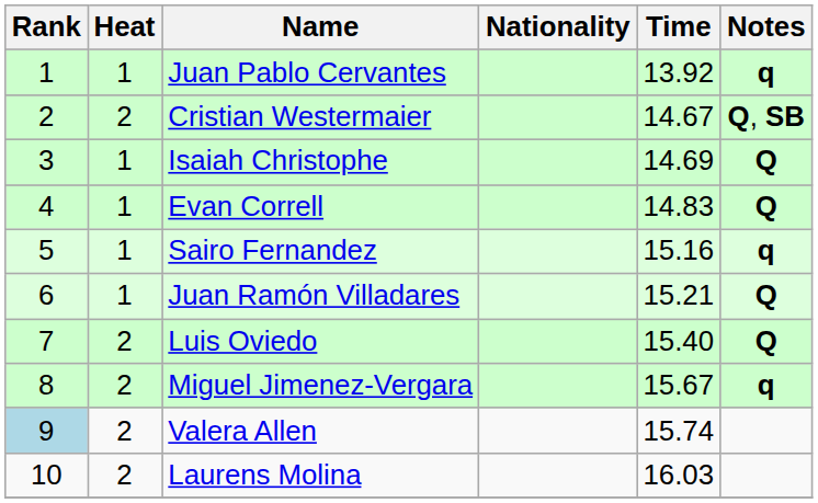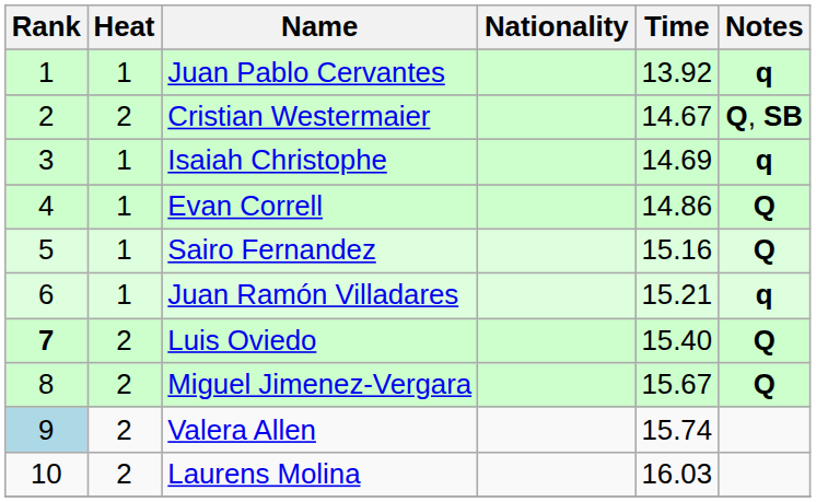 <table class="wikitable sortable" style="text-align:center">
 <tr>
 <th>Rank</th>
 <th>Heat</th>
 <th>Name</th>
 <th>Nationality</th>
 <th>Time</th>
 <th>Notes</th>
 </tr>
 <tr bgcolor=ccffcc>
 <td>1</td>
 <td>1</td>
 <td align=left><a href='#'>Juan Pablo Cervantes</a></td>
 <td align=left></td>
 <td>13.92</td>
 <td><strong>q</strong></td>
 </tr>
 <tr bgcolor=ccffcc>
 <td>2</td>
 <td>2</td>
 <td align=left><a href='#'>Cristian Westermaier</a></td>
 <td align=left></td>
 <td>14.67</td>
 <td><strong>Q</strong>, <strong>SB</strong></td>
 </tr>
 <tr bgcolor=ccffcc>
 <td>3</td>
 <td>1</td>
 <td align=left><a href='#'>Isaiah Christophe</a></td>
 <td align=left></td>
 <td>14.69</td>
-<td><strong>Q</strong></td>
+<td><strong>q</strong></td>
 </tr>
 <tr bgcolor=ccffcc>
 <td>4</td>
 <td>1</td>
 <td align=left><a href='#'>Evan Correll</a></td>
 <td align=left></td>
-<td>14.83</td>
+<td>14.86</td>
 <td><strong>Q</strong></td>
 </tr>
 <tr bgcolor=ddffdd>
 <td>5</td>
 <td>1</td>
 <td align=left><a href='#'>Sairo Fernandez</a></td>
 <td align=left></td>
 <td>15.16</td>
-<td><strong>q</strong></td>
+<td><strong>Q</strong></td>
 </tr>
 <tr bgcolor=ddffdd>
 <td>6</td>
 <td>1</td>
 <td align=left><a href='#'>Juan Ramón Villadares</a></td>
 <td align=left></td>
 <td>15.21</td>
-<td><strong>Q</strong></td>
+<td><strong>q</strong></td>
 </tr>
 <tr bgcolor=ccffcc>
-<td>7</td>
+<td><strong>7</strong></td>
 <td>2</td>
 <td align=left><a href='#'>Luis Oviedo</a></td>
 <td align=left></td>
 <td>15.40</td>
 <td><strong>Q</strong></td>
 </tr>
 <tr bgcolor=ccffcc>
 <td>8</td>
 <td>2</td>
 <td align=left><a href='#'>Miguel Jimenez-Vergara</a></td>
 <td align=left></td>
 <td>15.67</td>
-<td><strong>q</strong></td>
+<td><strong>Q</strong></td>
 </tr>
 <tr>
 <td style="background: lightblue;">9</td>
 <td>2</td>
 <td align=left><a href='#'>Valera Allen</a></td>
 <td align=left></td>
 <td>15.74</td>
 <td></td>
 </tr>
 <tr>
 <td>10</td>
 <td>2</td>
 <td align=left><a href='#'>Laurens Molina</a></td>
 <td align=left></td>
 <td>16.03</td>
 <td></td>
 </tr>
 <tr>
 </tr>
 </table>
